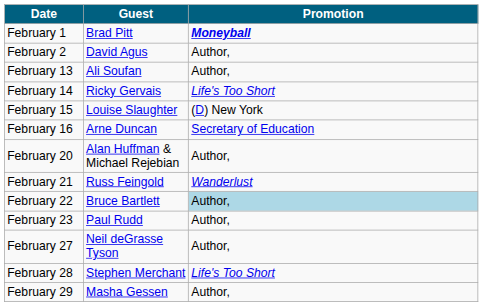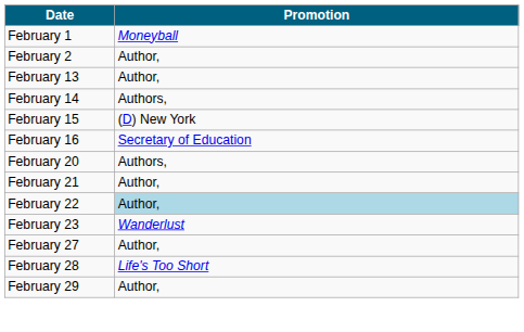 <table class="wikitable" width="100%">
 <tr bgcolor="#CCCCCC">
 <th width="15%" style="background:#006080; color:#FFFFFF">Date</th>
-<th width="20%" style="background:#006080; color:#FFFFFF">Guest</th>
 <th width="55%" style="background:#006080; color:#FFFFFF">Promotion</th>
 </tr>
 <tr>
 <td>February 1</td>
-<td><a href='#'>Brad Pitt</a></td>
-<td><strong><em><a href='#'>Moneyball</a></em></strong></td>
+<td><em><a href='#'>Moneyball</a></em></td>
 </tr>
 <tr>
 <td>February 2</td>
-<td><a href='#'>David Agus</a></td>
 <td>Author, </td>
 </tr>
 <tr>
 <td>February 13</td>
-<td><a href='#'>Ali Soufan</a></td>
 <td>Author, </td>
 </tr>
 <tr>
 <td>February 14</td>
-<td><a href='#'>Ricky Gervais</a></td>
-<td><em><a href='#'>Life's Too Short</a></em></td>
+<td>Authors, </td>
 </tr>
 <tr>
 <td>February 15</td>
-<td><a href='#'>Louise Slaughter</a></td>
 <td>(<a href='#'>D</a>) New York</td>
 </tr>
 <tr>
 <td>February 16</td>
-<td><a href='#'>Arne Duncan</a></td>
 <td><a href='#'>Secretary of Education</a></td>
 </tr>
 <tr>
 <td>February 20</td>
-<td><a href='#'>Alan Huffman</a> & Michael Rejebian</td>
+<td>Authors, </td>
+</tr>
+<tr>
+<td>February 21</td>
 <td>Author, </td>
 </tr>
 <tr>
-<td>February 21</td>
-<td><a href='#'>Russ Feingold</a></td>
-<td><em><a href='#'>Wanderlust</a></em></td>
-</tr>
-<tr>
 <td>February 22</td>
-<td><a href='#'>Bruce Bartlett</a></td>
 <td style="background: lightblue;">Author, </td>
 </tr>
 <tr>
 <td>February 23</td>
-<td><a href='#'>Paul Rudd</a></td>
-<td>Author, </td>
+<td><em><a href='#'>Wanderlust</a></em></td>
 </tr>
 <tr>
 <td>February 27</td>
-<td><a href='#'>Neil deGrasse Tyson</a></td>
 <td>Author, </td>
 </tr>
 <tr>
 <td>February 28</td>
-<td><a href='#'>Stephen Merchant</a></td>
 <td><em><a href='#'>Life's Too Short</a></em></td>
 </tr>
 <tr>
 <td>February 29</td>
-<td><a href='#'>Masha Gessen</a></td>
 <td>Author, </td>
 </tr>
 </table>
